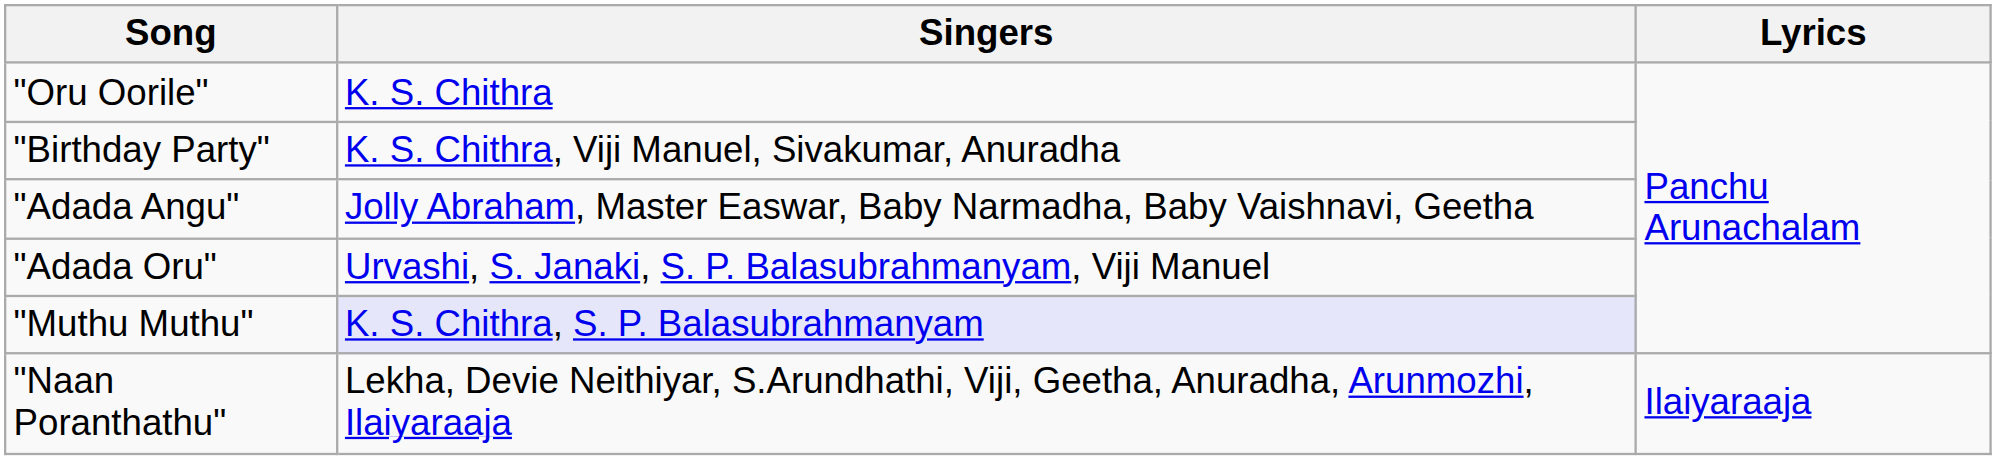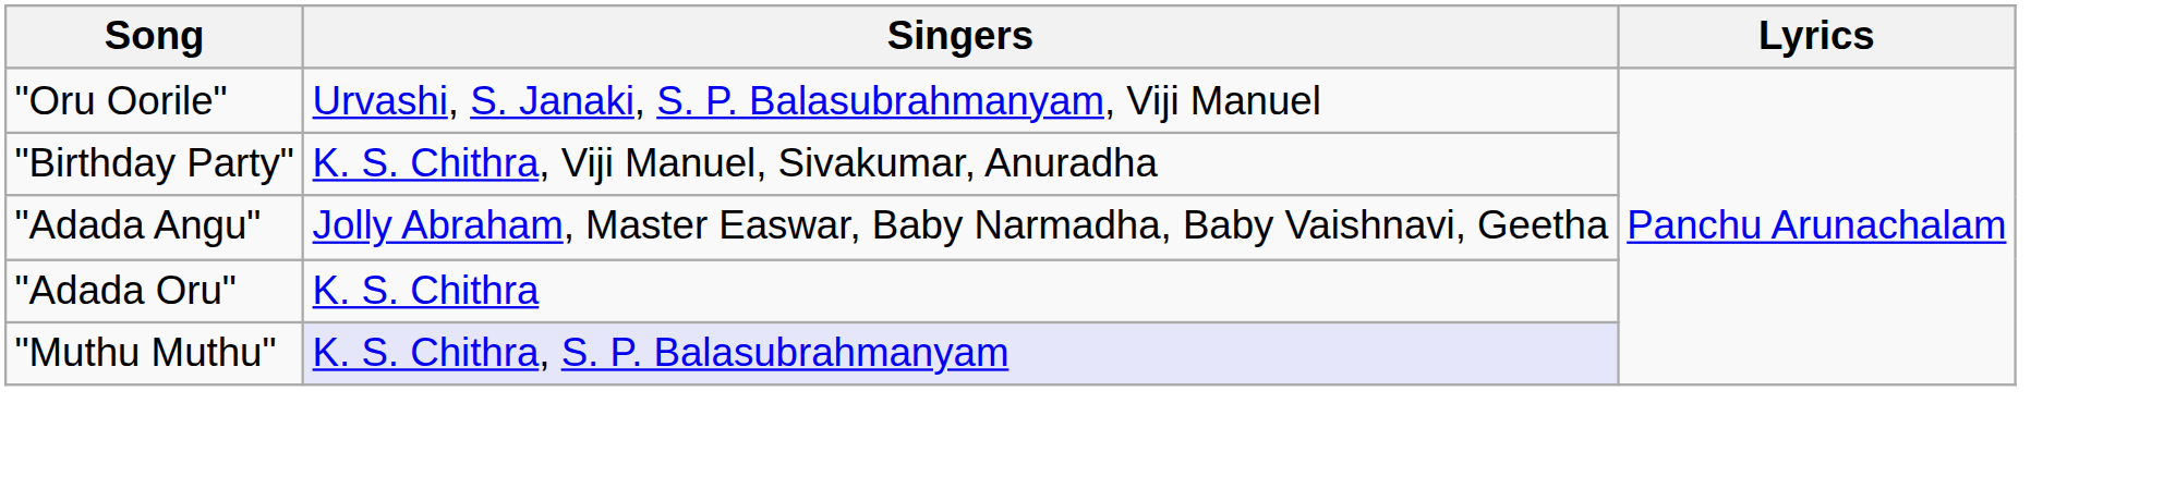 <table class="wikitable">
 <tr>
 <th>Song</th>
 <th>Singers</th>
 <th>Lyrics</th>
 </tr>
 <tr>
 <td>"Oru Oorile"</td>
-<td><a href='#'>K. S. Chithra</a></td>
+<td><a href='#'>Urvashi</a>, <a href='#'>S. Janaki</a>, <a href='#'>S. P. Balasubrahmanyam</a>, Viji Manuel</td>
 <td rowspan=5><a href='#'>Panchu Arunachalam</a></td>
 </tr>
 <tr>
 <td>"Birthday Party"</td>
 <td><a href='#'>K. S. Chithra</a>, Viji Manuel, Sivakumar, Anuradha</td>
 </tr>
 <tr>
 <td>"Adada Angu"</td>
 <td><a href='#'>Jolly Abraham</a>, Master Easwar, Baby Narmadha, Baby Vaishnavi, Geetha</td>
 </tr>
 <tr>
 <td>"Adada Oru"</td>
-<td><a href='#'>Urvashi</a>, <a href='#'>S. Janaki</a>, <a href='#'>S. P. Balasubrahmanyam</a>, Viji Manuel</td>
+<td><a href='#'>K. S. Chithra</a></td>
 </tr>
 <tr>
 <td>"Muthu Muthu"</td>
 <td style="background: lavender;"><a href='#'>K. S. Chithra</a>, <a href='#'>S. P. Balasubrahmanyam</a></td>
 </tr>
-<tr>
-<td>"Naan Poranthathu"</td>
-<td>Lekha, Devie Neithiyar, S.Arundhathi, Viji, Geetha, Anuradha, <a href='#'>Arunmozhi</a>, <a href='#'>Ilaiyaraaja</a></td>
-<td><a href='#'>Ilaiyaraaja</a></td>
-</tr>
 </table>
